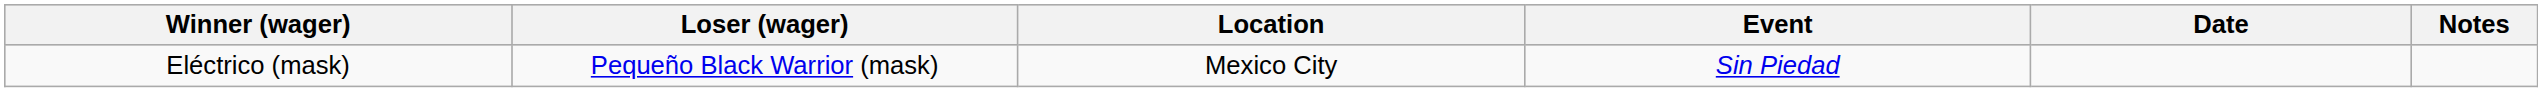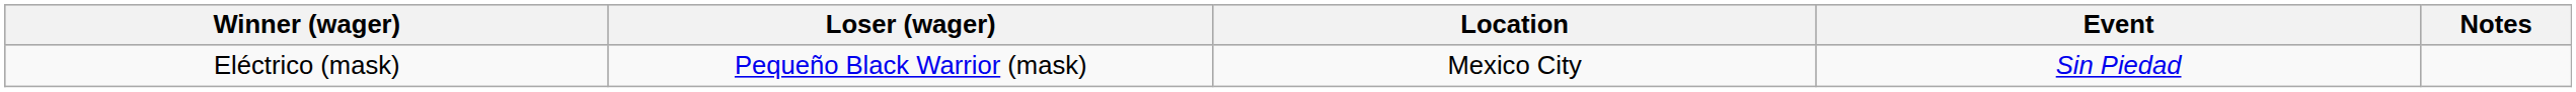 <table class="wikitable sortable" width=100%  style="text-align: center">
 <tr>
 <th width=20% scope="col">Winner (wager)</th>
 <th width=20% scope="col">Loser (wager)</th>
 <th width=20% scope="col">Location</th>
 <th width=20% scope="col">Event</th>
-<th width=15% scope="col">Date</th>
 <th class="unsortable" width=5% scope="col">Notes</th>
 </tr>
 <tr>
 <td>Eléctrico (mask)</td>
 <td><a href='#'>Pequeño Black Warrior</a> (mask)</td>
 <td>Mexico City</td>
 <td><em><a href='#'>Sin Piedad</a></em></td>
 <td></td>
-<td></td>
 </tr>
 </table>
